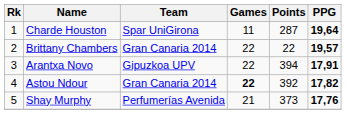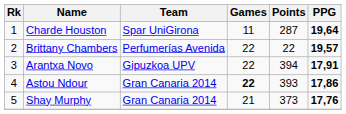 <table class="wikitable" style="text-align: center;">
 <tr>
 <th>Rk</th>
 <th>Name</th>
 <th>Team</th>
 <th>Games</th>
 <th>Points</th>
 <th width=40>PPG</th>
 </tr>
 <tr>
 <td>1</td>
 <td align="left"> <a href='#'>Charde Houston</a></td>
 <td align="left"><a href='#'>Spar UniGirona</a></td>
 <td>11</td>
 <td>287</td>
 <td><strong>19,64</strong></td>
 </tr>
 <tr>
 <td>2</td>
 <td align="left"> <a href='#'>Brittany Chambers</a></td>
-<td align="left"><a href='#'>Gran Canaria 2014</a></td>
+<td align="left"><a href='#'>Perfumerías Avenida</a></td>
 <td>22</td>
 <td>22</td>
 <td><strong>19,57</strong></td>
 </tr>
 <tr>
 <td>3</td>
 <td align="left"> <a href='#'>Arantxa Novo</a></td>
 <td align="left"><a href='#'>Gipuzkoa UPV</a></td>
 <td>22</td>
 <td>394</td>
 <td><strong>17,91</strong></td>
 </tr>
 <tr>
 <td>4</td>
 <td align="left"> <a href='#'>Astou Ndour</a></td>
 <td align="left"><a href='#'>Gran Canaria 2014</a></td>
 <td><strong>22</strong></td>
-<td>392</td>
-<td><strong>17,82</strong></td>
+<td>393</td>
+<td><strong>17,86</strong></td>
 </tr>
 <tr>
 <td>5</td>
 <td align="left"> <a href='#'>Shay Murphy</a></td>
-<td align="left"><a href='#'>Perfumerías Avenida</a></td>
+<td align="left"><a href='#'>Gran Canaria 2014</a></td>
 <td>21</td>
 <td>373</td>
 <td><strong>17,76</strong></td>
 </tr>
 <tr>
 </tr>
 </table>
